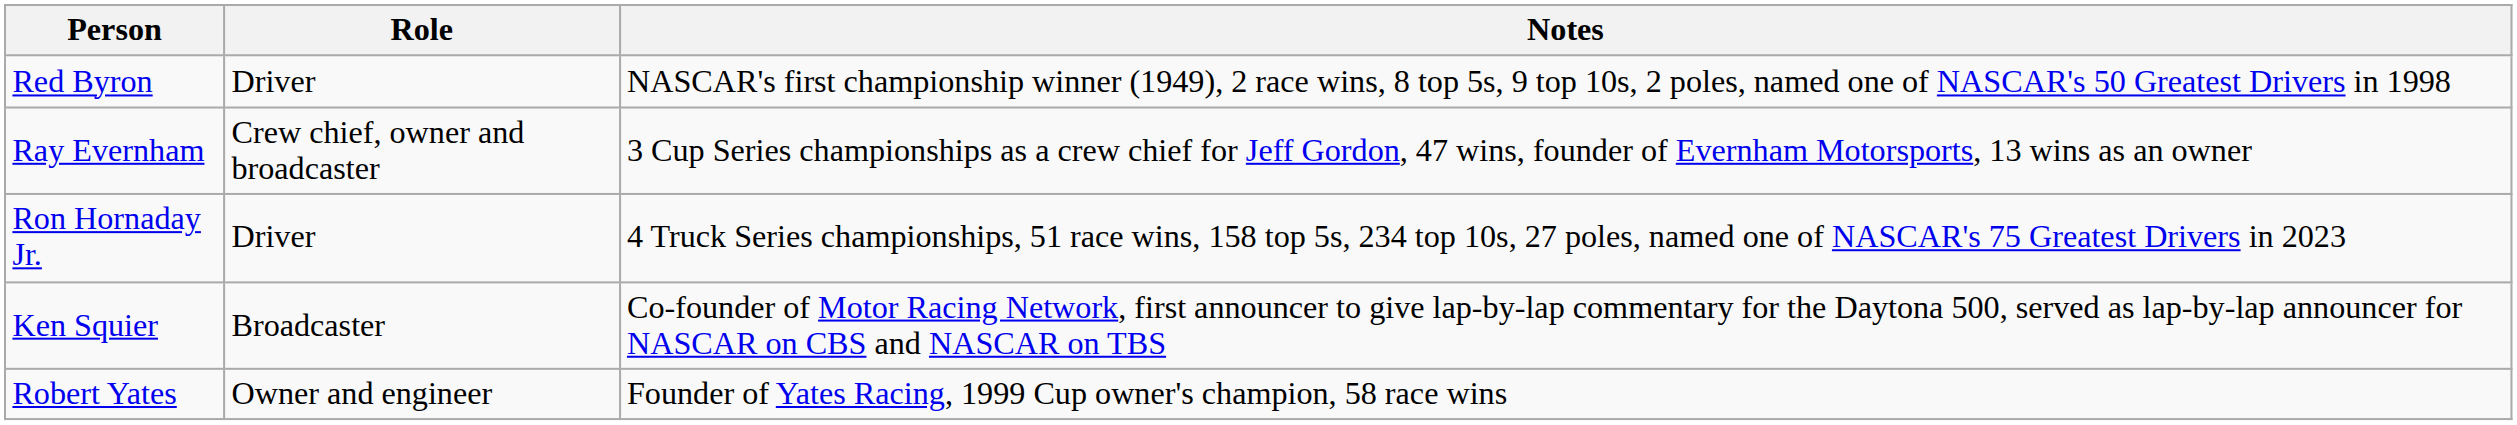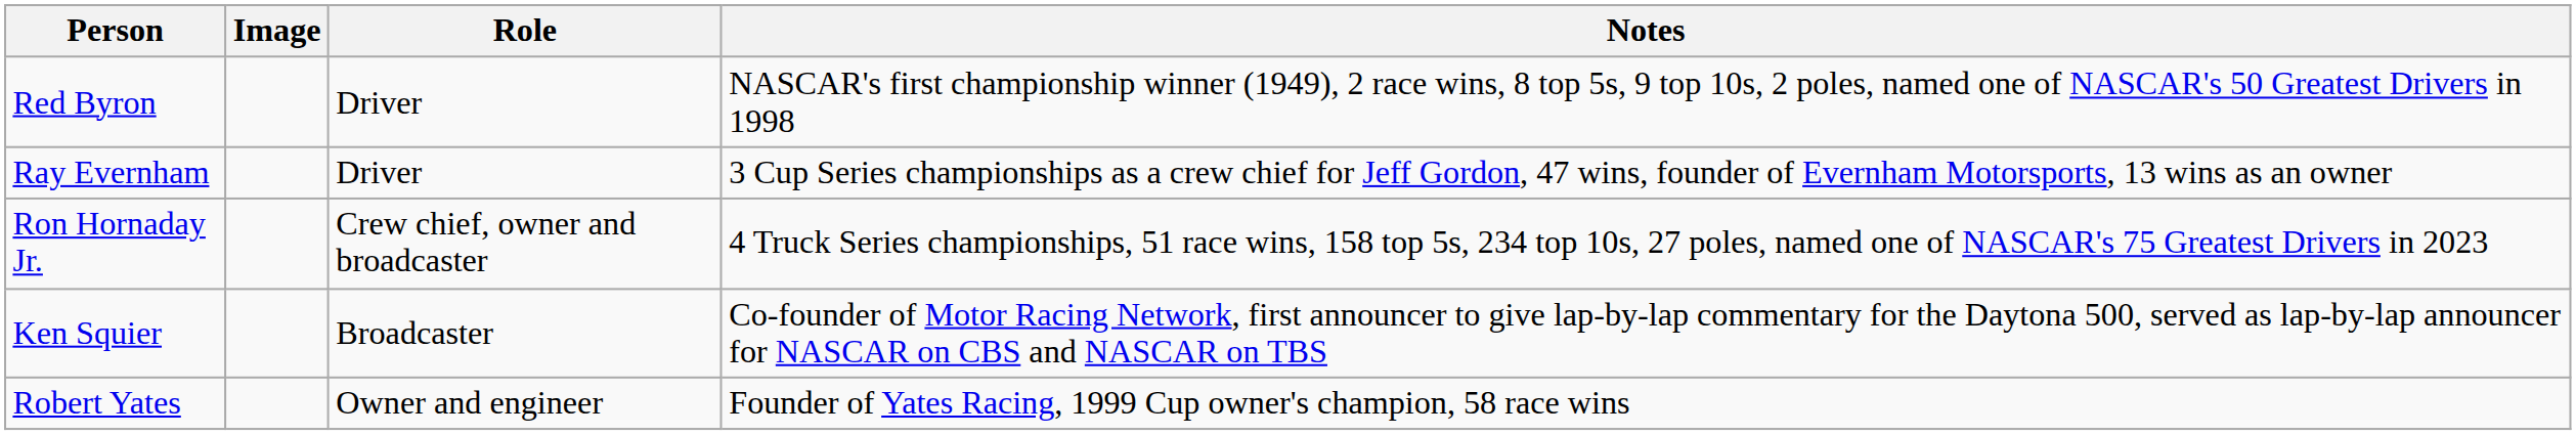 <table class="wikitable sortable">
 <tr>
 <th>Person</th>
+<th>Image</th>
 <th>Role</th>
 <th>Notes</th>
 </tr>
 <tr>
 <td><a href='#'>Red Byron</a></td>
+<td></td>
 <td>Driver</td>
 <td>NASCAR's first championship winner (1949), 2 race wins, 8 top 5s, 9 top 10s, 2 poles, named one of <a href='#'>NASCAR's 50 Greatest Drivers</a> in 1998</td>
 </tr>
 <tr>
 <td><a href='#'>Ray Evernham</a></td>
-<td>Crew chief, owner and broadcaster</td>
+<td></td>
+<td>Driver</td>
 <td>3 Cup Series championships as a crew chief for <a href='#'>Jeff Gordon</a>, 47 wins, founder of <a href='#'>Evernham Motorsports</a>, 13 wins as an owner</td>
 </tr>
 <tr>
 <td><a href='#'>Ron Hornaday Jr.</a></td>
-<td>Driver</td>
+<td></td>
+<td>Crew chief, owner and broadcaster</td>
 <td>4 Truck Series championships, 51 race wins, 158 top 5s, 234 top 10s, 27 poles, named one of <a href='#'>NASCAR's 75 Greatest Drivers</a> in 2023</td>
 </tr>
 <tr>
 <td><a href='#'>Ken Squier</a></td>
+<td></td>
 <td>Broadcaster</td>
 <td>Co-founder of <a href='#'>Motor Racing Network</a>, first announcer to give lap-by-lap commentary for the Daytona 500, served as lap-by-lap announcer for <a href='#'>NASCAR on CBS</a> and <a href='#'>NASCAR on TBS</a></td>
 </tr>
 <tr>
 <td><a href='#'>Robert Yates</a></td>
+<td></td>
 <td>Owner and engineer</td>
 <td>Founder of <a href='#'>Yates Racing</a>, 1999 Cup owner's champion, 58 race wins</td>
 </tr>
 </table>
